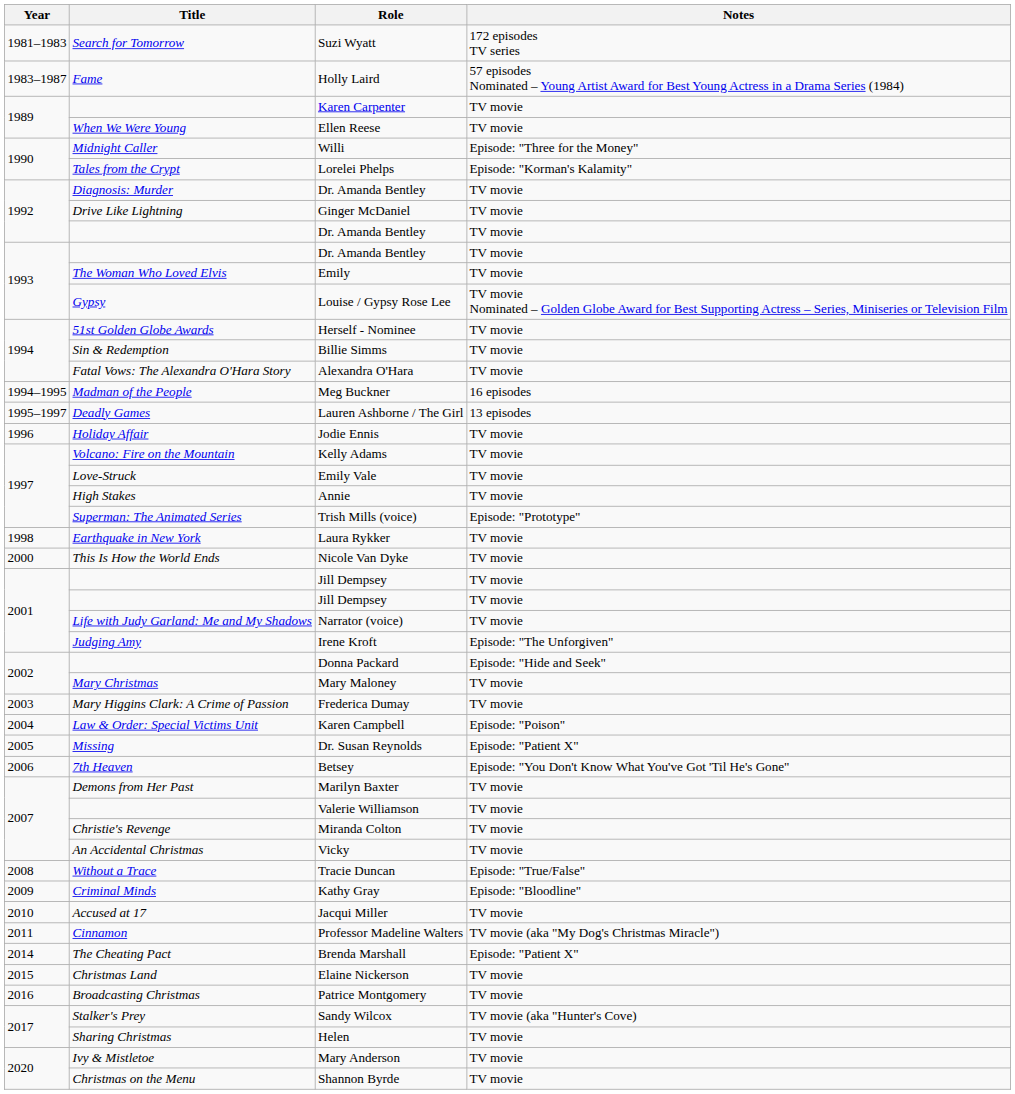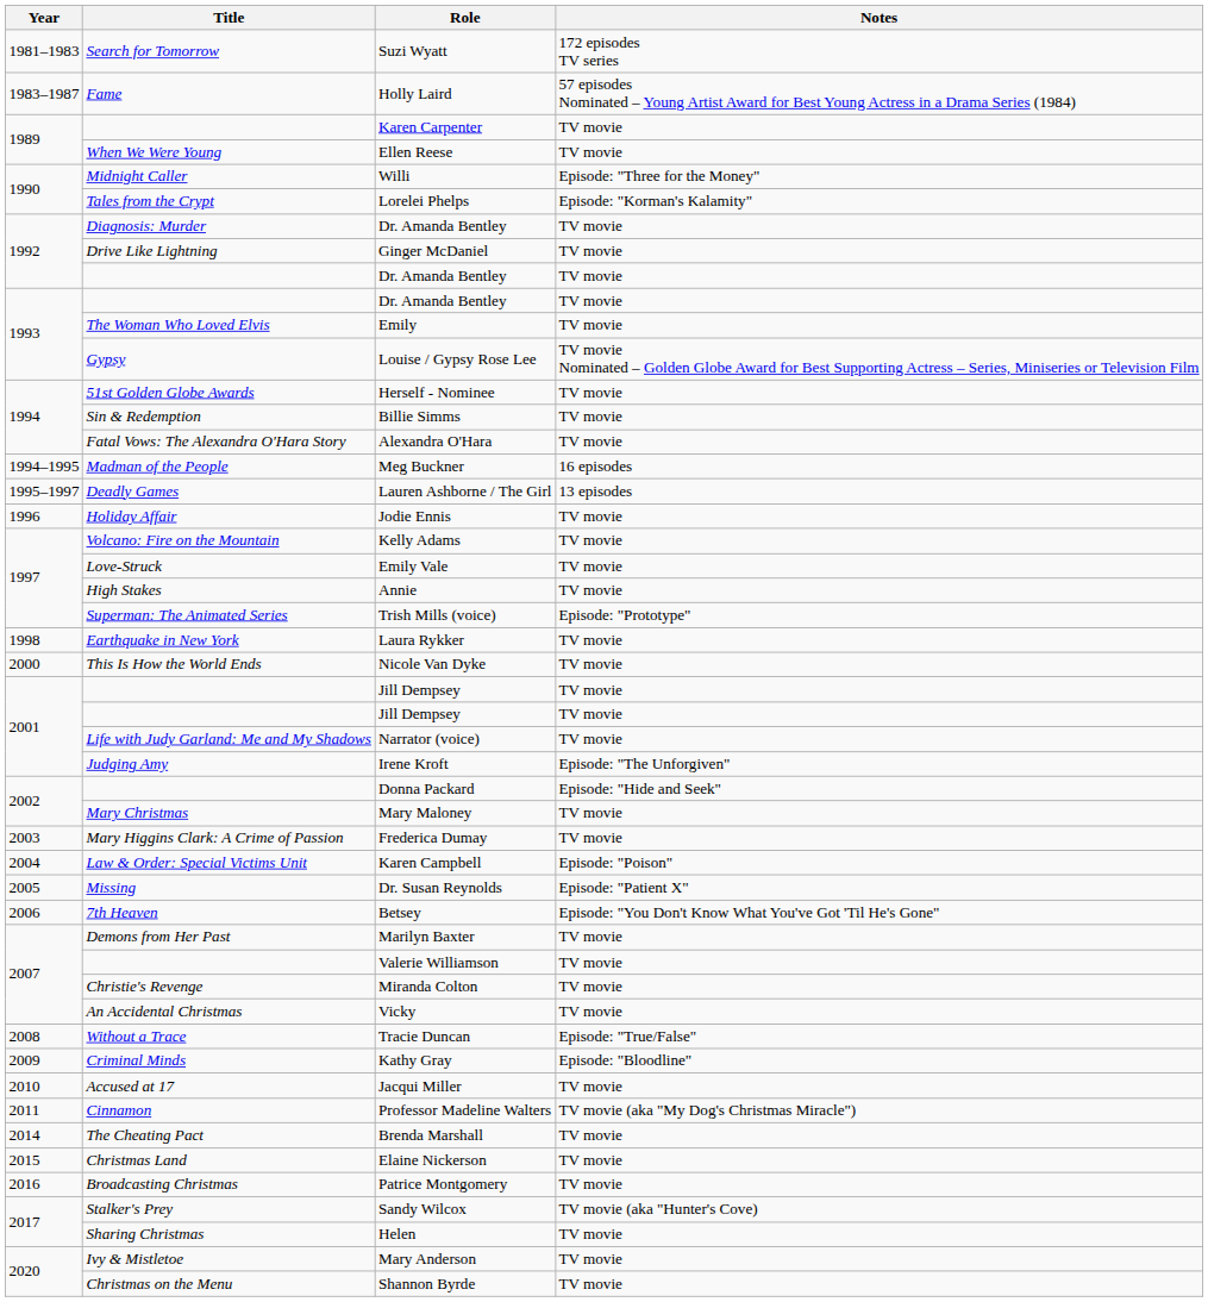 <table class="wikitable sortable">
 <tr>
 <th>Year</th>
 <th>Title</th>
 <th>Role</th>
 <th class="unsortable">Notes</th>
 </tr>
 <tr>
 <td style="white-space:nowrap;">1981–1983</td>
 <td><em><a href='#'>Search for Tomorrow</a></em></td>
 <td>Suzi Wyatt</td>
 <td>172 episodes<br>TV series</td>
 </tr>
 <tr>
 <td>1983–1987</td>
 <td><em><a href='#'>Fame</a></em></td>
 <td>Holly Laird</td>
 <td>57 episodes<br>Nominated – <a href='#'>Young Artist Award for Best Young Actress in a Drama Series</a> (1984)</td>
 </tr>
 <tr>
 <td rowspan="2">1989</td>
 <td><em></em></td>
 <td><a href='#'>Karen Carpenter</a></td>
 <td>TV movie</td>
 </tr>
 <tr>
 <td><em><a href='#'>When We Were Young</a></em></td>
 <td>Ellen Reese</td>
 <td>TV movie</td>
 </tr>
 <tr>
 <td rowspan="2">1990</td>
 <td><em><a href='#'>Midnight Caller</a></em></td>
 <td>Willi</td>
 <td>Episode: "Three for the Money"</td>
 </tr>
 <tr>
 <td><em><a href='#'>Tales from the Crypt</a></em></td>
 <td>Lorelei Phelps</td>
 <td>Episode: "Korman's Kalamity"</td>
 </tr>
 <tr>
 <td rowspan="3">1992</td>
 <td><em><a href='#'>Diagnosis: Murder</a></em></td>
 <td>Dr. Amanda Bentley</td>
 <td>TV movie</td>
 </tr>
 <tr>
 <td><em>Drive Like Lightning</em></td>
 <td>Ginger McDaniel</td>
 <td>TV movie</td>
 </tr>
 <tr>
 <td><em></em></td>
 <td>Dr. Amanda Bentley</td>
 <td>TV movie</td>
 </tr>
 <tr>
 <td rowspan="3">1993</td>
 <td><em></em></td>
 <td>Dr. Amanda Bentley</td>
 <td>TV movie</td>
 </tr>
 <tr>
 <td><em><a href='#'>The Woman Who Loved Elvis</a></em></td>
 <td>Emily</td>
 <td>TV movie</td>
 </tr>
 <tr>
 <td><em><a href='#'>Gypsy</a></em></td>
 <td>Louise / Gypsy Rose Lee</td>
 <td>TV movie<br>Nominated – <a href='#'>Golden Globe Award for Best Supporting Actress – Series, Miniseries or Television Film</a></td>
 </tr>
 <tr>
 <td rowspan="3">1994</td>
 <td><em><a href='#'>51st Golden Globe Awards</a></em></td>
 <td>Herself - Nominee</td>
 <td>TV movie</td>
 </tr>
 <tr>
 <td><em>Sin & Redemption</em></td>
 <td>Billie Simms</td>
 <td>TV movie</td>
 </tr>
 <tr>
 <td><em>Fatal Vows: The Alexandra O'Hara Story</em></td>
 <td>Alexandra O'Hara</td>
 <td>TV movie</td>
 </tr>
 <tr>
 <td>1994–1995</td>
 <td><em><a href='#'>Madman of the People</a></em></td>
 <td>Meg Buckner</td>
 <td>16 episodes</td>
 </tr>
 <tr>
 <td>1995–1997</td>
 <td><em><a href='#'>Deadly Games</a></em></td>
 <td>Lauren Ashborne / The Girl</td>
 <td>13 episodes</td>
 </tr>
 <tr>
 <td>1996</td>
 <td><em><a href='#'>Holiday Affair</a></em></td>
 <td>Jodie Ennis</td>
 <td>TV movie</td>
 </tr>
 <tr>
 <td rowspan="4">1997</td>
 <td><em><a href='#'>Volcano: Fire on the Mountain</a></em></td>
 <td>Kelly Adams</td>
 <td>TV movie</td>
 </tr>
 <tr>
 <td><em>Love-Struck</em></td>
 <td>Emily Vale</td>
 <td>TV movie</td>
 </tr>
 <tr>
 <td><em>High Stakes</em></td>
 <td>Annie</td>
 <td>TV movie</td>
 </tr>
 <tr>
 <td><em><a href='#'>Superman: The Animated Series</a></em></td>
 <td>Trish Mills (voice)</td>
 <td>Episode: "Prototype"</td>
 </tr>
 <tr>
 <td>1998</td>
 <td><em><a href='#'>Earthquake in New York</a></em></td>
 <td>Laura Rykker</td>
 <td>TV movie</td>
 </tr>
 <tr>
 <td>2000</td>
 <td><em>This Is How the World Ends</em></td>
 <td>Nicole Van Dyke</td>
 <td>TV movie</td>
 </tr>
 <tr>
 <td rowspan="4">2001</td>
 <td><em></em></td>
 <td>Jill Dempsey</td>
 <td>TV movie</td>
 </tr>
 <tr>
 <td><em></em></td>
 <td>Jill Dempsey</td>
 <td>TV movie</td>
 </tr>
 <tr>
 <td><em><a href='#'>Life with Judy Garland: Me and My Shadows</a></em></td>
 <td>Narrator (voice)</td>
 <td>TV movie</td>
 </tr>
 <tr>
 <td><em><a href='#'>Judging Amy</a></em></td>
 <td>Irene Kroft</td>
 <td>Episode: "The Unforgiven"</td>
 </tr>
 <tr>
 <td rowspan="2">2002</td>
 <td><em></em></td>
 <td>Donna Packard</td>
 <td>Episode: "Hide and Seek"</td>
 </tr>
 <tr>
 <td><em><a href='#'>Mary Christmas</a></em></td>
 <td>Mary Maloney</td>
 <td>TV movie</td>
 </tr>
 <tr>
 <td>2003</td>
 <td><em>Mary Higgins Clark: A Crime of Passion</em></td>
 <td>Frederica Dumay</td>
 <td>TV movie</td>
 </tr>
 <tr>
 <td>2004</td>
 <td><em><a href='#'>Law & Order: Special Victims Unit</a></em></td>
 <td>Karen Campbell</td>
 <td>Episode: "Poison"</td>
 </tr>
 <tr>
 <td>2005</td>
 <td><em><a href='#'>Missing</a></em></td>
 <td>Dr. Susan Reynolds</td>
 <td>Episode: "Patient X"</td>
 </tr>
 <tr>
 <td>2006</td>
 <td><em><a href='#'>7th Heaven</a></em></td>
 <td>Betsey</td>
 <td>Episode: "You Don't Know What You've Got 'Til He's Gone"</td>
 </tr>
 <tr>
 <td rowspan="4">2007</td>
 <td><em>Demons from Her Past</em></td>
 <td>Marilyn Baxter</td>
 <td>TV movie</td>
 </tr>
 <tr>
 <td><em></em></td>
 <td>Valerie Williamson</td>
 <td>TV movie</td>
 </tr>
 <tr>
 <td><em>Christie's Revenge</em></td>
 <td>Miranda Colton</td>
 <td>TV movie</td>
 </tr>
 <tr>
 <td><em>An Accidental Christmas</em></td>
 <td>Vicky</td>
 <td>TV movie</td>
 </tr>
 <tr>
 <td>2008</td>
 <td><em><a href='#'>Without a Trace</a></em></td>
 <td>Tracie Duncan</td>
 <td>Episode: "True/False"</td>
 </tr>
 <tr>
 <td>2009</td>
 <td><em><a href='#'>Criminal Minds</a></em></td>
 <td>Kathy Gray</td>
 <td>Episode: "Bloodline"</td>
 </tr>
 <tr>
 <td>2010</td>
 <td><em>Accused at 17</em></td>
 <td>Jacqui Miller</td>
 <td>TV movie</td>
 </tr>
 <tr>
 <td>2011</td>
 <td><em><a href='#'>Cinnamon</a></em></td>
 <td>Professor Madeline Walters</td>
 <td>TV movie (aka "My Dog's Christmas Miracle")</td>
 </tr>
 <tr>
 <td>2014</td>
 <td><em>The Cheating Pact</em></td>
 <td>Brenda Marshall</td>
-<td>Episode: "Patient X"</td>
+<td>TV movie</td>
 </tr>
 <tr>
 <td>2015</td>
 <td><em>Christmas Land</em></td>
 <td>Elaine Nickerson</td>
 <td>TV movie</td>
 </tr>
 <tr>
 <td>2016</td>
 <td><em>Broadcasting Christmas</em></td>
 <td>Patrice Montgomery</td>
 <td>TV movie</td>
 </tr>
 <tr>
 <td rowspan="2">2017</td>
 <td><em>Stalker's Prey</em></td>
 <td>Sandy Wilcox</td>
 <td>TV movie (aka "Hunter's Cove)</td>
 </tr>
 <tr>
 <td><em>Sharing Christmas</em></td>
 <td>Helen</td>
 <td>TV movie</td>
 </tr>
 <tr>
 <td rowspan="2">2020</td>
 <td><em>Ivy & Mistletoe</em></td>
 <td>Mary Anderson</td>
 <td>TV movie</td>
 </tr>
 <tr>
 <td><em>Christmas on the Menu</em></td>
 <td>Shannon Byrde</td>
 <td>TV movie</td>
 </tr>
 </table>
